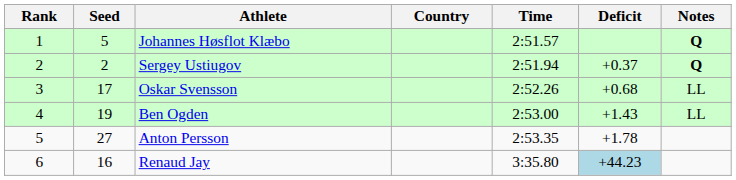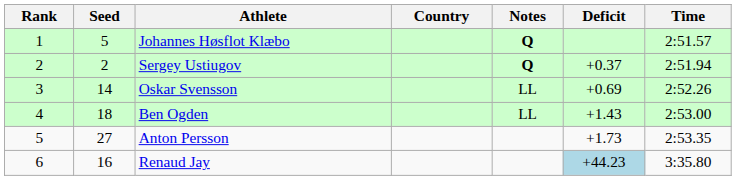 <table class="wikitable sortable" style="text-align:center" width=60%>
 <tr>
 <th>Rank</th>
 <th>Seed</th>
 <th>Athlete</th>
 <th>Country</th>
+<th>Notes</th>
+<th>Deficit</th>
 <th>Time</th>
-<th>Deficit</th>
-<th>Notes</th>
 </tr>
 <tr bgcolor=#ccffcc>
 <td>1</td>
 <td>5</td>
 <td align=left><a href='#'>Johannes Høsflot Klæbo</a></td>
 <td align=left></td>
+<td><strong>Q</strong></td>
+<td></td>
 <td>2:51.57</td>
-<td></td>
-<td><strong>Q</strong></td>
 </tr>
 <tr bgcolor=#ccffcc>
 <td>2</td>
 <td>2</td>
 <td align=left><a href='#'>Sergey Ustiugov</a></td>
 <td align=left></td>
+<td><strong>Q</strong></td>
+<td>+0.37</td>
 <td>2:51.94</td>
-<td>+0.37</td>
-<td><strong>Q</strong></td>
 </tr>
 <tr bgcolor=#ccffcc>
 <td>3</td>
-<td>17</td>
+<td>14</td>
 <td align=left><a href='#'>Oskar Svensson</a></td>
 <td align=left></td>
+<td>LL</td>
+<td>+0.69</td>
 <td>2:52.26</td>
-<td>+0.68</td>
-<td>LL</td>
 </tr>
 <tr bgcolor=#ccffcc>
 <td>4</td>
-<td>19</td>
+<td>18</td>
 <td align=left><a href='#'>Ben Ogden</a></td>
 <td align=left></td>
+<td>LL</td>
+<td>+1.43</td>
 <td>2:53.00</td>
-<td>+1.43</td>
-<td>LL</td>
 </tr>
 <tr>
 <td>5</td>
 <td>27</td>
 <td align=left><a href='#'>Anton Persson</a></td>
 <td align=left></td>
+<td></td>
+<td>+1.73</td>
 <td>2:53.35</td>
-<td>+1.78</td>
-<td></td>
 </tr>
 <tr>
 <td>6</td>
 <td>16</td>
 <td align=left><a href='#'>Renaud Jay</a></td>
 <td align=left></td>
+<td></td>
+<td style="background: lightblue;">+44.23</td>
 <td>3:35.80</td>
-<td style="background: lightblue;">+44.23</td>
-<td></td>
 </tr>
 </table>
